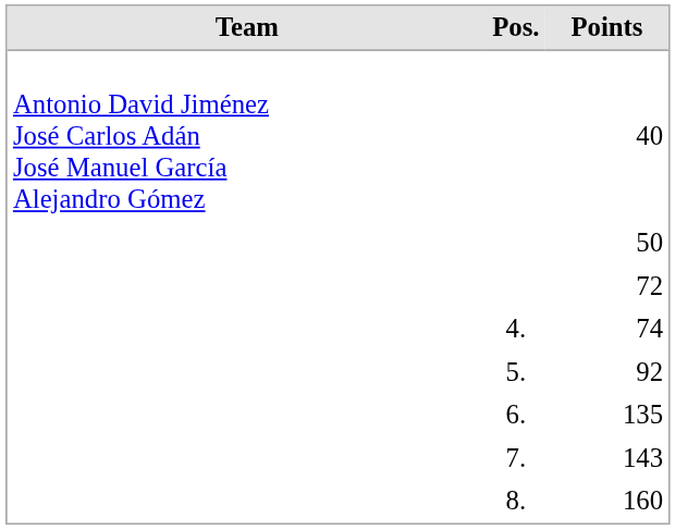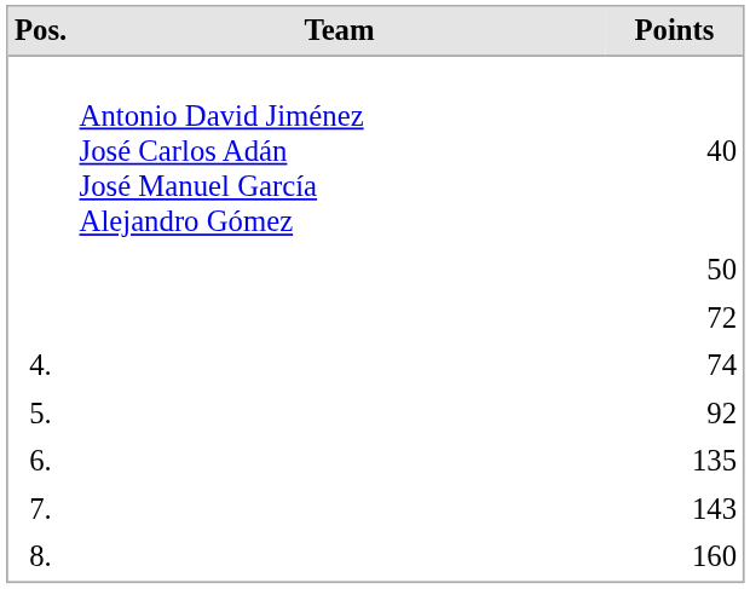 <table cellspacing="0" cellpadding="3" style="border:1px solid #AAAAAA;font-size:90%">
 <tr bgcolor="#E4E4E4">
+<th style="border-bottom:1px solid #AAAAAA" width=10>Pos.</th>
 <th style="border-bottom:1px solid #AAAAAA" width=250>Team</th>
-<th style="border-bottom:1px solid #AAAAAA" width=10>Pos.</th>
 <th style="border-bottom:1px solid #AAAAAA" width=60>Points</th>
 </tr>
 <tr align="center">
+<td align="center" valign="top"></td>
 <td align="left"> <br> <a href='#'>Antonio David Jiménez</a> <br> <a href='#'>José Carlos Adán</a> <br> <a href='#'>José Manuel García</a> <br> <a href='#'>Alejandro Gómez</a> <br></td>
-<td align="center" valign="top"></td>
 <td align="right">40</td>
 </tr>
 <tr align="center">
+<td align="center" valign="top"></td>
 <td align="left"></td>
-<td align="center" valign="top"></td>
 <td align="right">50</td>
 </tr>
 <tr align="center">
+<td align="center" valign="top"></td>
 <td align="left"></td>
-<td align="center" valign="top"></td>
 <td align="right">72</td>
 </tr>
 <tr align="center">
+<td align="center" valign="top">4.</td>
 <td align="left"></td>
-<td align="center" valign="top">4.</td>
 <td align="right">74</td>
 </tr>
 <tr align="center">
+<td align="center" valign="top">5.</td>
 <td align="left"></td>
-<td align="center" valign="top">5.</td>
 <td align="right">92</td>
 </tr>
 <tr align="center">
+<td align="center" valign="top">6.</td>
 <td align="left"></td>
-<td align="center" valign="top">6.</td>
 <td align="right">135</td>
 </tr>
 <tr align="center">
+<td align="center" valign="top">7.</td>
 <td align="left"></td>
-<td align="center" valign="top">7.</td>
 <td align="right">143</td>
 </tr>
 <tr align="center">
+<td align="center" valign="top">8.</td>
 <td align="left"></td>
-<td align="center" valign="top">8.</td>
 <td align="right">160</td>
 </tr>
 </table>
